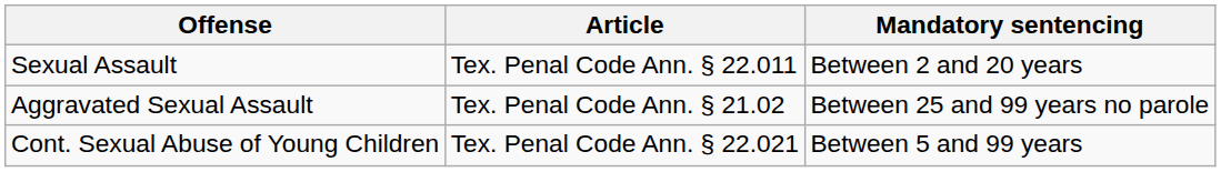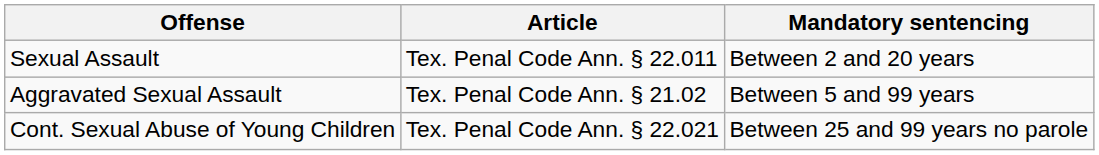 <table class="wikitable">
 <tr>
 <th>Offense</th>
 <th>Article</th>
 <th>Mandatory sentencing</th>
 </tr>
 <tr>
 <td>Sexual Assault</td>
 <td>Tex. Penal Code Ann. § 22.011</td>
 <td>Between 2 and 20 years</td>
 </tr>
 <tr>
 <td>Aggravated Sexual Assault</td>
 <td>Tex. Penal Code Ann. § 21.02</td>
-<td>Between 25 and 99 years no parole</td>
+<td>Between 5 and 99 years</td>
 </tr>
 <tr>
 <td>Cont. Sexual Abuse of Young Children</td>
 <td>Tex. Penal Code Ann. § 22.021</td>
-<td>Between 5 and 99 years</td>
+<td>Between 25 and 99 years no parole</td>
 </tr>
 </table>
